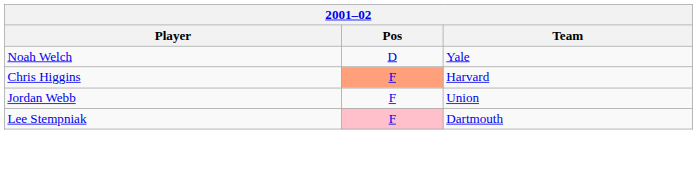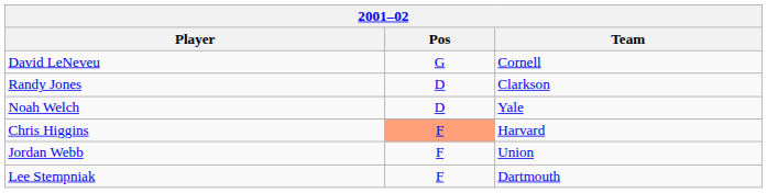 <table class="wikitable" width=95%>
 <tr>
 <th colspan=3><a href='#'>2001–02</a></th>
 </tr>
 <tr>
 <th>Player</th>
 <th>Pos</th>
 <th>Team</th>
+</tr>
+<tr>
+<td><a href='#'>David LeNeveu</a></td>
+<td align=center><a href='#'>G</a></td>
+<td><a href='#'>Cornell</a></td>
+</tr>
+<tr>
+<td><a href='#'>Randy Jones</a></td>
+<td align=center><a href='#'>D</a></td>
+<td><a href='#'>Clarkson</a></td>
 </tr>
 <tr>
 <td><a href='#'>Noah Welch</a></td>
 <td align=center><a href='#'>D</a></td>
 <td><a href='#'>Yale</a></td>
 </tr>
 <tr>
 <td><a href='#'>Chris Higgins</a></td>
 <td align=center style="background: lightsalmon;"><a href='#'>F</a></td>
 <td><a href='#'>Harvard</a></td>
 </tr>
 <tr>
 <td><a href='#'>Jordan Webb</a></td>
 <td align=center><a href='#'>F</a></td>
 <td><a href='#'>Union</a></td>
 </tr>
 <tr>
 <td><a href='#'>Lee Stempniak</a></td>
-<td align=center style="background: pink;"><a href='#'>F</a></td>
+<td align=center><a href='#'>F</a></td>
 <td><a href='#'>Dartmouth</a></td>
 </tr>
 </table>
